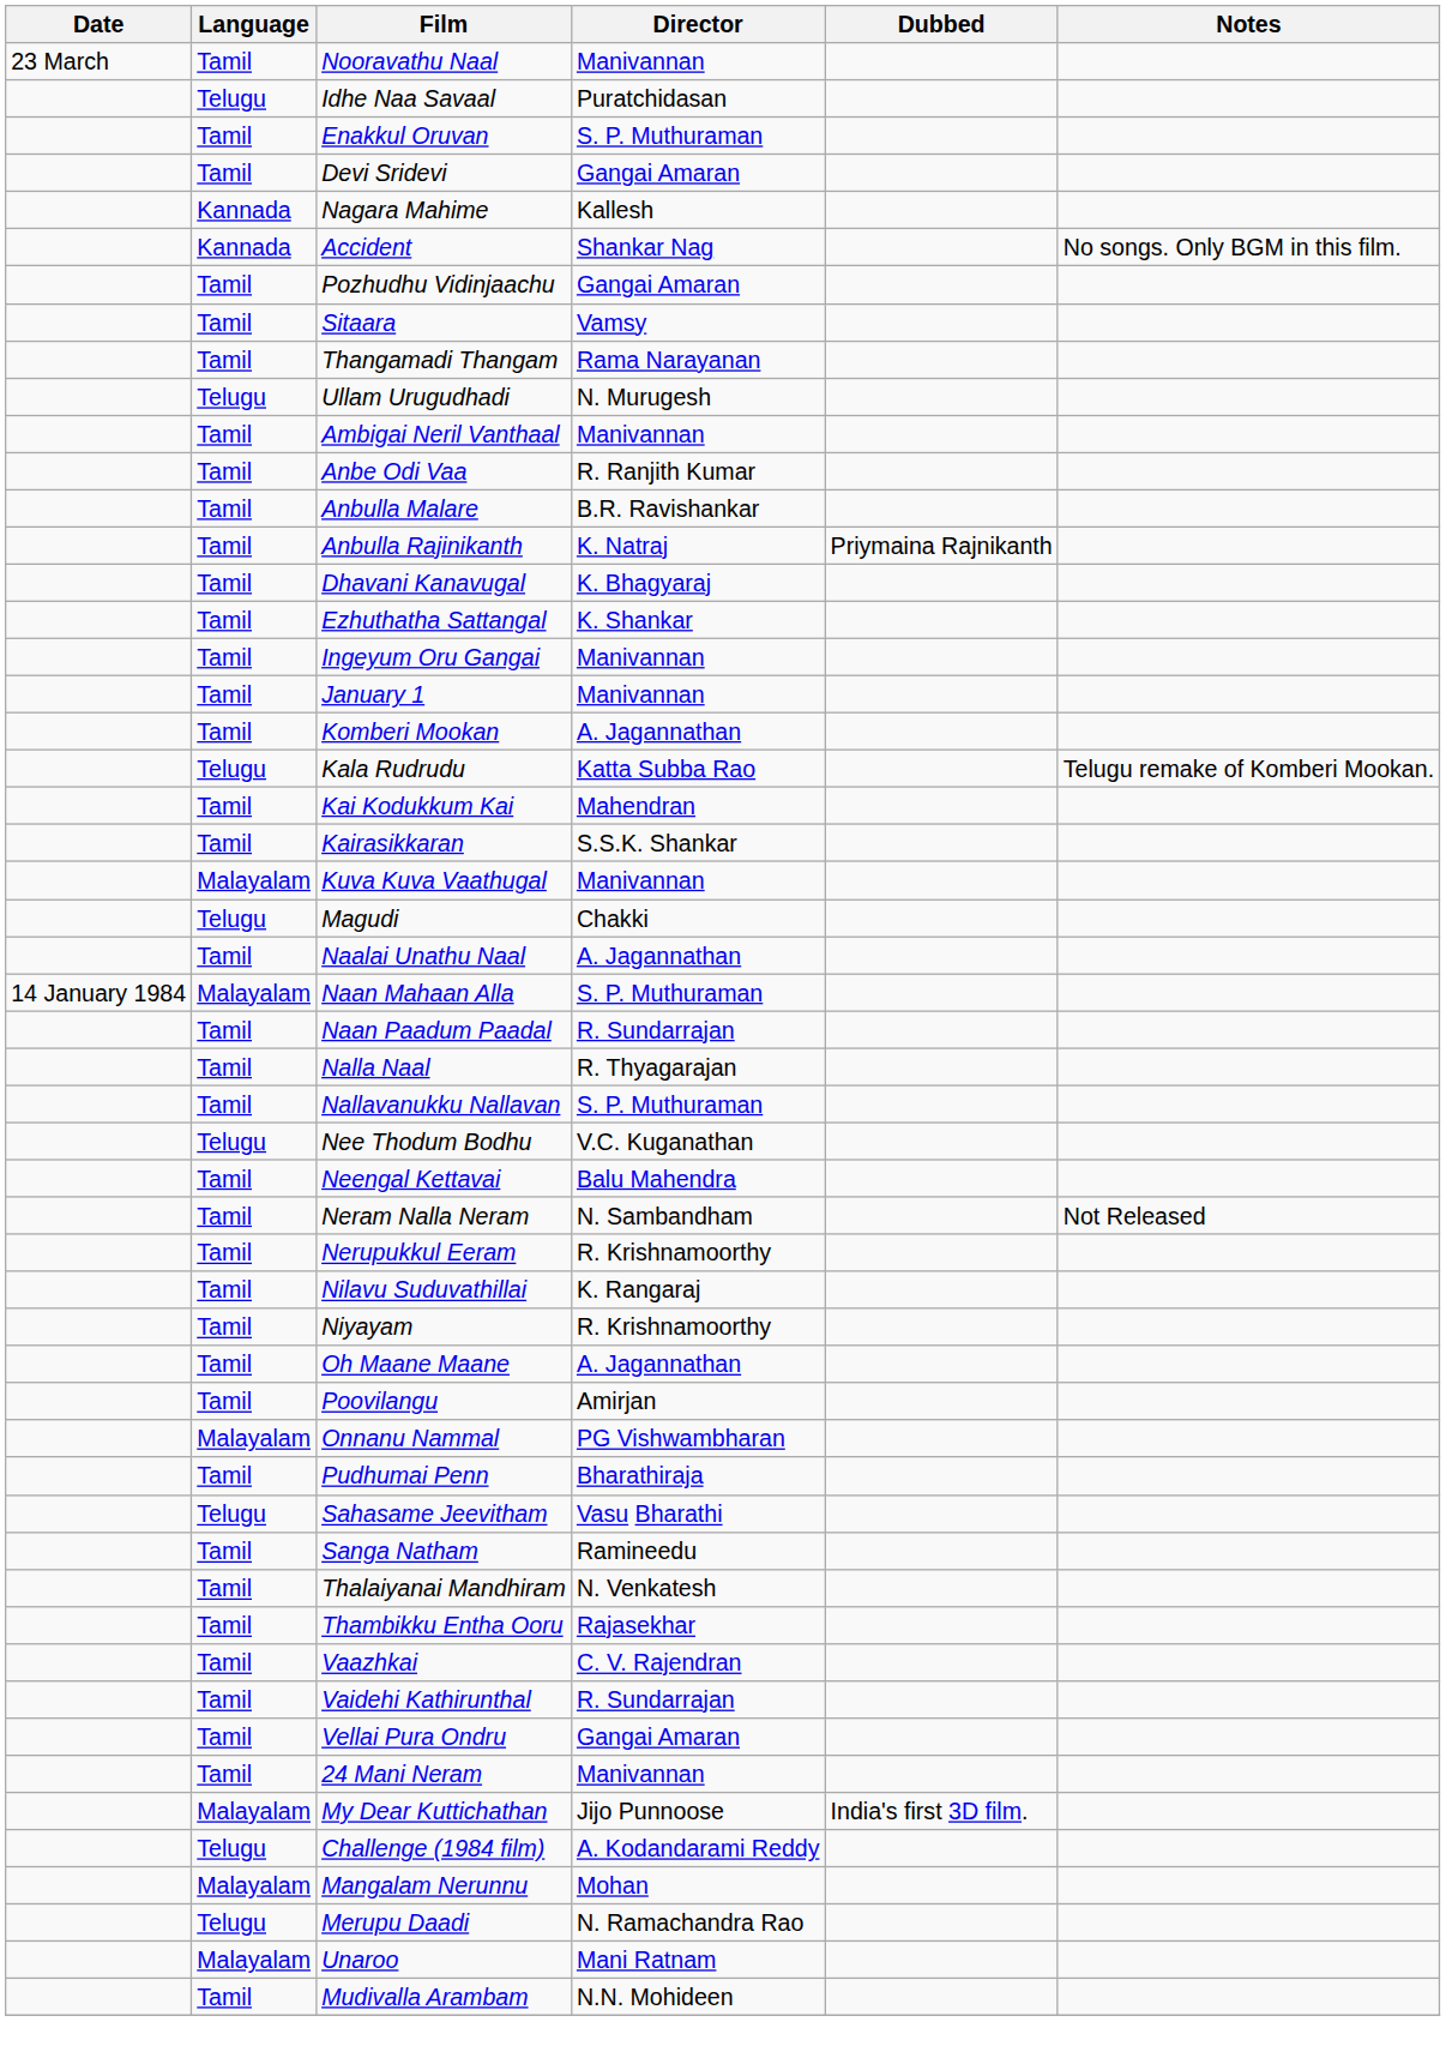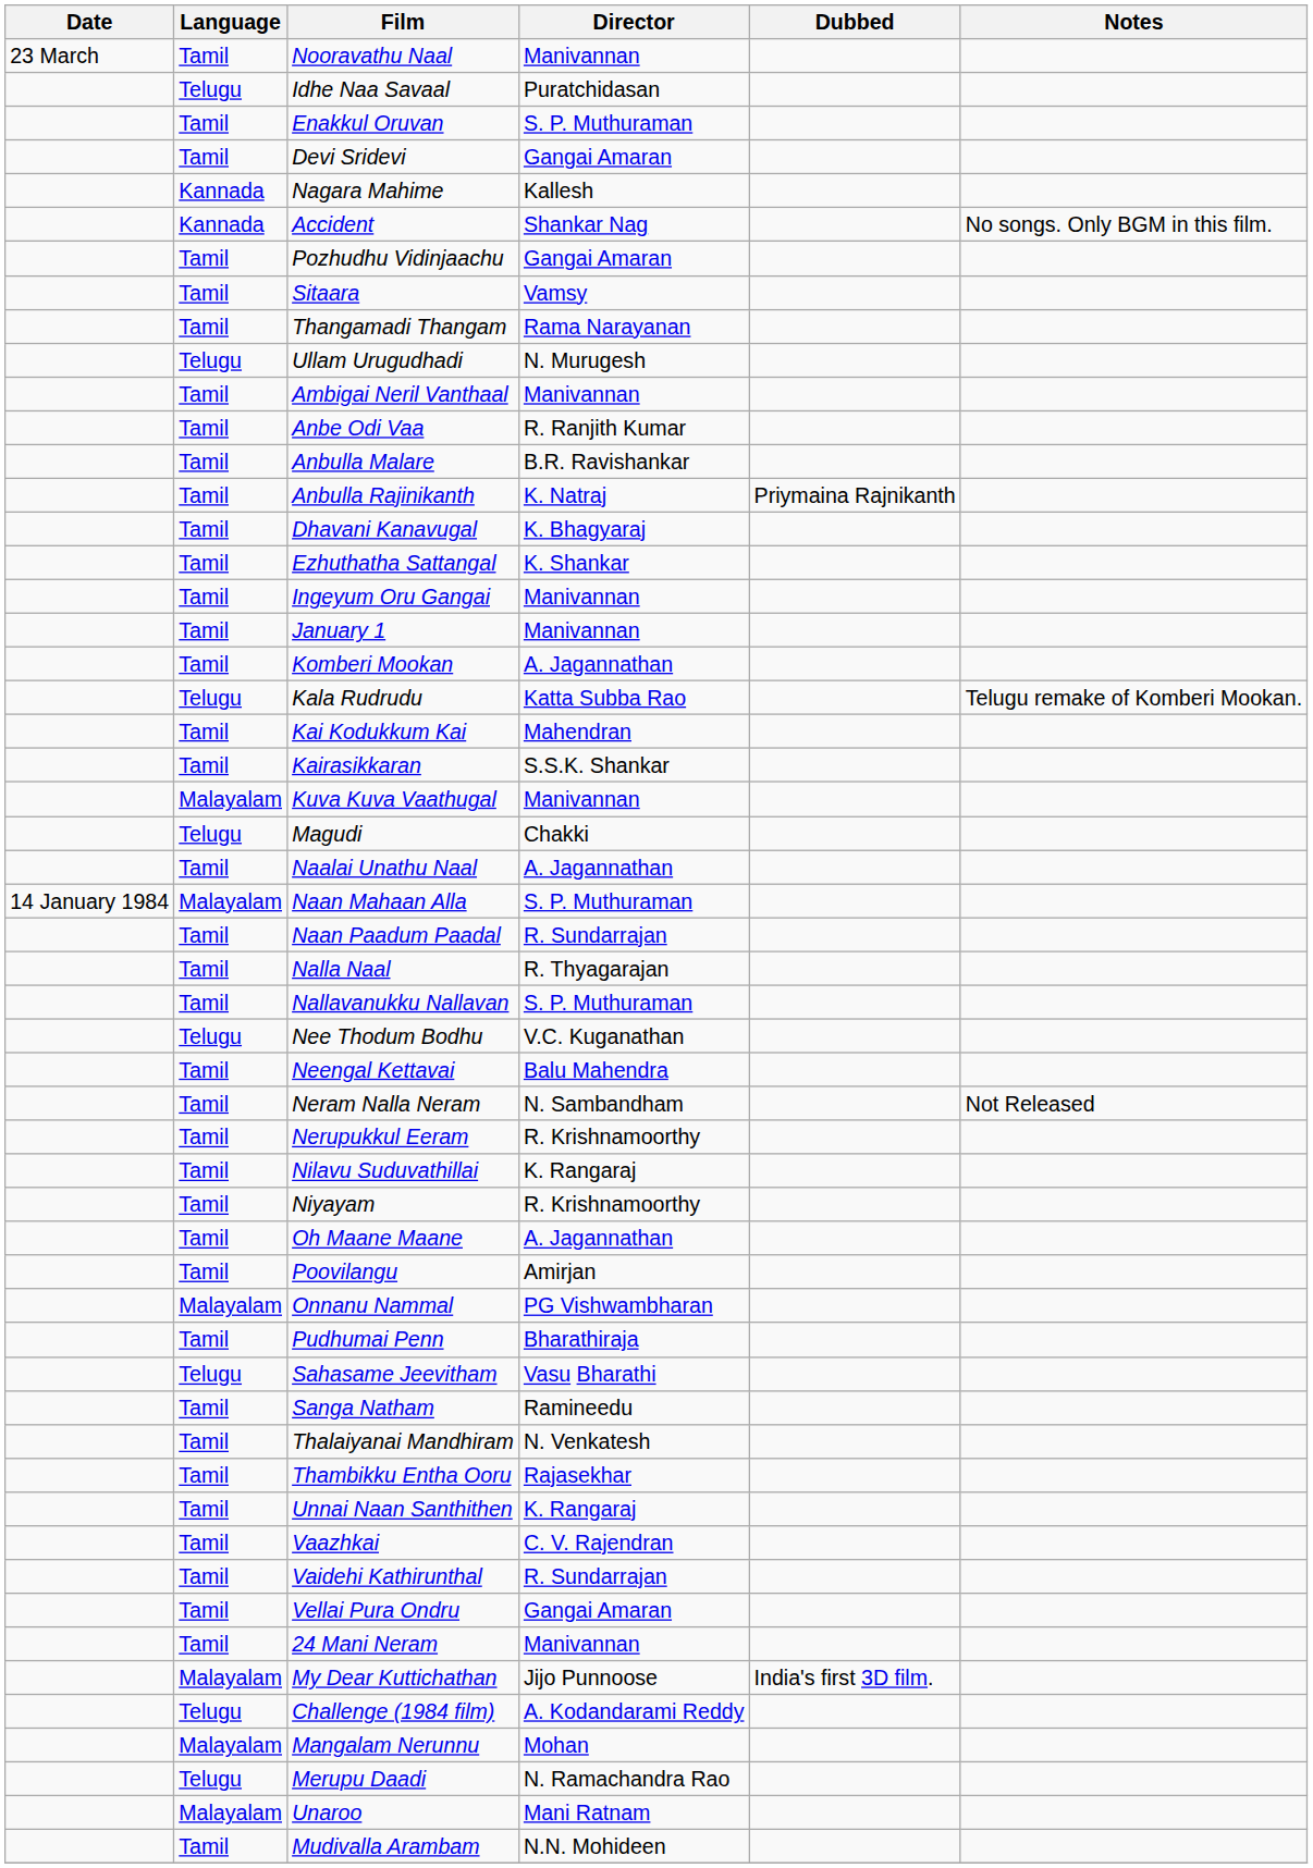 <table class="wikitable sortable" style="font-size:95%;">
 <tr>
 <th>Date</th>
 <th>Language</th>
 <th>Film</th>
 <th>Director</th>
 <th>Dubbed</th>
 <th>Notes</th>
 </tr>
 <tr>
 <td>23 March</td>
 <td><a href='#'>Tamil</a></td>
 <td><em><a href='#'>Nooravathu Naal</a></em></td>
 <td><a href='#'>Manivannan</a></td>
 <td></td>
 <td></td>
 </tr>
 <tr>
 <td></td>
 <td><a href='#'>Telugu</a></td>
 <td><em>Idhe Naa Savaal</em></td>
 <td>Puratchidasan</td>
 <td></td>
 <td></td>
 </tr>
 <tr>
 <td></td>
 <td><a href='#'>Tamil</a></td>
 <td><em><a href='#'>Enakkul Oruvan</a></em></td>
 <td><a href='#'>S. P. Muthuraman</a></td>
 <td></td>
 <td></td>
 </tr>
 <tr>
 <td></td>
 <td><a href='#'>Tamil</a></td>
 <td><em>Devi Sridevi</em></td>
 <td><a href='#'>Gangai Amaran</a></td>
 <td></td>
 <td></td>
 </tr>
 <tr>
 <td></td>
 <td><a href='#'>Kannada</a></td>
 <td><em>Nagara Mahime</em></td>
 <td>Kallesh</td>
 <td></td>
 <td></td>
 </tr>
 <tr>
 <td></td>
 <td><a href='#'>Kannada</a></td>
 <td><em><a href='#'>Accident</a></em></td>
 <td><a href='#'>Shankar Nag</a></td>
 <td></td>
 <td>No songs. Only BGM in this film.</td>
 </tr>
 <tr>
 <td></td>
 <td><a href='#'>Tamil</a></td>
 <td><em>Pozhudhu Vidinjaachu</em></td>
 <td><a href='#'>Gangai Amaran</a></td>
 <td></td>
 <td></td>
 </tr>
 <tr>
 <td></td>
 <td><a href='#'>Tamil</a></td>
 <td><em><a href='#'>Sitaara</a></em></td>
 <td><a href='#'>Vamsy</a></td>
 <td></td>
 <td></td>
 </tr>
 <tr>
 <td></td>
 <td><a href='#'>Tamil</a></td>
 <td><em>Thangamadi Thangam</em></td>
 <td><a href='#'>Rama Narayanan</a></td>
 <td></td>
 <td></td>
 </tr>
 <tr>
 <td></td>
 <td><a href='#'>Telugu</a></td>
 <td><em>Ullam Urugudhadi</em></td>
 <td>N. Murugesh</td>
 <td></td>
 <td></td>
 </tr>
 <tr>
 <td></td>
 <td><a href='#'>Tamil</a></td>
 <td><em><a href='#'>Ambigai Neril Vanthaal</a></em></td>
 <td><a href='#'>Manivannan</a></td>
 <td></td>
 <td></td>
 </tr>
 <tr>
 <td></td>
 <td><a href='#'>Tamil</a></td>
 <td><em><a href='#'>Anbe Odi Vaa</a></em></td>
 <td>R. Ranjith Kumar</td>
 <td></td>
 <td></td>
 </tr>
 <tr>
 <td></td>
 <td><a href='#'>Tamil</a></td>
 <td><em><a href='#'>Anbulla Malare</a></em></td>
 <td>B.R. Ravishankar</td>
 <td></td>
 <td></td>
 </tr>
 <tr>
 <td></td>
 <td><a href='#'>Tamil</a></td>
 <td><em><a href='#'>Anbulla Rajinikanth</a></em></td>
 <td><a href='#'>K. Natraj</a></td>
 <td>Priymaina Rajnikanth</td>
 <td></td>
 </tr>
 <tr>
 <td></td>
 <td><a href='#'>Tamil</a></td>
 <td><em><a href='#'>Dhavani Kanavugal</a></em></td>
 <td><a href='#'>K. Bhagyaraj</a></td>
 <td></td>
 <td></td>
 </tr>
 <tr>
 <td></td>
 <td><a href='#'>Tamil</a></td>
 <td><em><a href='#'>Ezhuthatha Sattangal</a></em></td>
 <td><a href='#'>K. Shankar</a></td>
 <td></td>
 <td></td>
 </tr>
 <tr>
 <td></td>
 <td><a href='#'>Tamil</a></td>
 <td><em><a href='#'>Ingeyum Oru Gangai</a></em></td>
 <td><a href='#'>Manivannan</a></td>
 <td></td>
 <td></td>
 </tr>
 <tr>
 <td></td>
 <td><a href='#'>Tamil</a></td>
 <td><em><a href='#'>January 1</a></em></td>
 <td><a href='#'>Manivannan</a></td>
 <td></td>
 <td></td>
 </tr>
 <tr>
 <td></td>
 <td><a href='#'>Tamil</a></td>
 <td><em><a href='#'>Komberi Mookan</a></em></td>
 <td><a href='#'>A. Jagannathan</a></td>
 <td></td>
 <td></td>
 </tr>
 <tr>
 <td></td>
 <td><a href='#'>Telugu</a></td>
 <td><em>Kala Rudrudu</em></td>
 <td><a href='#'>Katta Subba Rao</a></td>
 <td></td>
 <td>Telugu remake of Komberi Mookan.</td>
 </tr>
 <tr>
 <td></td>
 <td><a href='#'>Tamil</a></td>
 <td><em><a href='#'>Kai Kodukkum Kai</a></em></td>
 <td><a href='#'>Mahendran</a></td>
 <td></td>
 <td></td>
 </tr>
 <tr>
 <td></td>
 <td><a href='#'>Tamil</a></td>
 <td><em><a href='#'>Kairasikkaran</a></em></td>
 <td>S.S.K. Shankar</td>
 <td></td>
 <td></td>
 </tr>
 <tr>
 <td></td>
 <td><a href='#'>Malayalam</a></td>
 <td><em><a href='#'>Kuva Kuva Vaathugal</a></em></td>
 <td><a href='#'>Manivannan</a></td>
 <td></td>
 <td></td>
 </tr>
 <tr>
 <td></td>
 <td><a href='#'>Telugu</a></td>
 <td><em>Magudi</em></td>
 <td>Chakki</td>
 <td></td>
 <td></td>
 </tr>
 <tr>
 <td></td>
 <td><a href='#'>Tamil</a></td>
 <td><em><a href='#'>Naalai Unathu Naal</a></em></td>
 <td><a href='#'>A. Jagannathan</a></td>
 <td></td>
 <td></td>
 </tr>
 <tr>
 <td>14 January 1984</td>
 <td><a href='#'>Malayalam</a></td>
 <td><em><a href='#'>Naan Mahaan Alla</a></em></td>
 <td><a href='#'>S. P. Muthuraman</a></td>
 <td></td>
 <td></td>
 </tr>
 <tr>
 <td></td>
 <td><a href='#'>Tamil</a></td>
 <td><em><a href='#'>Naan Paadum Paadal</a></em></td>
 <td><a href='#'>R. Sundarrajan</a></td>
 <td></td>
 <td></td>
 </tr>
 <tr>
 <td></td>
 <td><a href='#'>Tamil</a></td>
 <td><em><a href='#'>Nalla Naal</a></em></td>
 <td>R. Thyagarajan</td>
 <td></td>
 <td></td>
 </tr>
 <tr>
 <td></td>
 <td><a href='#'>Tamil</a></td>
 <td><em><a href='#'>Nallavanukku Nallavan</a></em></td>
 <td><a href='#'>S. P. Muthuraman</a></td>
 <td></td>
 <td></td>
 </tr>
 <tr>
 <td></td>
 <td><a href='#'>Telugu</a></td>
 <td><em>Nee Thodum Bodhu</em></td>
 <td>V.C. Kuganathan</td>
 <td></td>
 <td></td>
 </tr>
 <tr>
 <td></td>
 <td><a href='#'>Tamil</a></td>
 <td><em><a href='#'>Neengal Kettavai</a></em></td>
 <td><a href='#'>Balu Mahendra</a></td>
 <td></td>
 <td></td>
 </tr>
 <tr>
 <td></td>
 <td><a href='#'>Tamil</a></td>
 <td><em>Neram Nalla Neram</em></td>
 <td>N. Sambandham</td>
 <td></td>
 <td>Not Released</td>
 </tr>
 <tr>
 <td></td>
 <td><a href='#'>Tamil</a></td>
 <td><em><a href='#'>Nerupukkul Eeram</a></em></td>
 <td>R. Krishnamoorthy</td>
 <td></td>
 <td></td>
 </tr>
 <tr>
 <td></td>
 <td><a href='#'>Tamil</a></td>
 <td><em><a href='#'>Nilavu Suduvathillai</a></em></td>
 <td>K. Rangaraj</td>
 <td></td>
 <td></td>
 </tr>
 <tr>
 <td></td>
 <td><a href='#'>Tamil</a></td>
 <td><em>Niyayam</em></td>
 <td>R. Krishnamoorthy</td>
 <td></td>
 <td></td>
 </tr>
 <tr>
 <td></td>
 <td><a href='#'>Tamil</a></td>
 <td><em><a href='#'>Oh Maane Maane</a></em></td>
 <td><a href='#'>A. Jagannathan</a></td>
 <td></td>
 <td></td>
 </tr>
 <tr>
 <td></td>
 <td><a href='#'>Tamil</a></td>
 <td><em><a href='#'>Poovilangu</a></em></td>
 <td>Amirjan</td>
 <td></td>
 <td></td>
 </tr>
 <tr>
 <td></td>
 <td><a href='#'>Malayalam</a></td>
 <td><em><a href='#'>Onnanu Nammal</a></em></td>
 <td><a href='#'>PG Vishwambharan</a></td>
 <td></td>
 <td></td>
 </tr>
 <tr>
 <td></td>
 <td><a href='#'>Tamil</a></td>
 <td><em><a href='#'>Pudhumai Penn</a></em></td>
 <td><a href='#'>Bharathiraja</a></td>
 <td></td>
 <td></td>
 </tr>
 <tr>
 <td></td>
 <td><a href='#'>Telugu</a></td>
 <td><em><a href='#'>Sahasame Jeevitham</a></em></td>
 <td><a href='#'>Vasu</a> <a href='#'>Bharathi</a></td>
 <td></td>
 <td></td>
 </tr>
 <tr>
 <td></td>
 <td><a href='#'>Tamil</a></td>
 <td><em><a href='#'>Sanga Natham</a></em></td>
 <td>Ramineedu</td>
 <td></td>
 <td></td>
 </tr>
 <tr>
 <td></td>
 <td><a href='#'>Tamil</a></td>
 <td><em>Thalaiyanai Mandhiram</em></td>
 <td>N. Venkatesh</td>
 <td></td>
 <td></td>
 </tr>
 <tr>
 <td></td>
 <td><a href='#'>Tamil</a></td>
 <td><em><a href='#'>Thambikku Entha Ooru</a></em></td>
 <td><a href='#'>Rajasekhar</a></td>
 <td></td>
 <td></td>
 </tr>
 <tr>
 <td></td>
 <td><a href='#'>Tamil</a></td>
+<td><em><a href='#'>Unnai Naan Santhithen</a></em></td>
+<td><a href='#'>K. Rangaraj</a></td>
+<td></td>
+<td></td>
+</tr>
+<tr>
+<td></td>
+<td><a href='#'>Tamil</a></td>
 <td><em><a href='#'>Vaazhkai</a></em></td>
 <td><a href='#'>C. V. Rajendran</a></td>
 <td></td>
 <td></td>
 </tr>
 <tr>
 <td></td>
 <td><a href='#'>Tamil</a></td>
 <td><em><a href='#'>Vaidehi Kathirunthal</a></em></td>
 <td><a href='#'>R. Sundarrajan</a></td>
 <td></td>
 <td></td>
 </tr>
 <tr>
 <td></td>
 <td><a href='#'>Tamil</a></td>
 <td><em><a href='#'>Vellai Pura Ondru</a></em></td>
 <td><a href='#'>Gangai Amaran</a></td>
 <td></td>
 <td></td>
 </tr>
 <tr>
 <td></td>
 <td><a href='#'>Tamil</a></td>
 <td><em><a href='#'>24 Mani Neram</a></em></td>
 <td><a href='#'>Manivannan</a></td>
 <td></td>
 <td></td>
 </tr>
 <tr>
 <td></td>
 <td><a href='#'>Malayalam</a></td>
 <td><em><a href='#'>My Dear Kuttichathan</a></em></td>
 <td>Jijo Punnoose</td>
 <td>India's first <a href='#'>3D film</a>.</td>
 <td></td>
 </tr>
 <tr>
 <td></td>
 <td><a href='#'>Telugu</a></td>
 <td><em><a href='#'>Challenge (1984 film)</a></em></td>
 <td><a href='#'>A. Kodandarami Reddy</a></td>
 <td></td>
 <td></td>
 </tr>
 <tr>
 <td></td>
 <td><a href='#'>Malayalam</a></td>
 <td><em><a href='#'>Mangalam Nerunnu</a></em></td>
 <td><a href='#'>Mohan</a></td>
 <td></td>
 <td></td>
 </tr>
 <tr>
 <td></td>
 <td><a href='#'>Telugu</a></td>
 <td><em><a href='#'>Merupu Daadi</a></em></td>
 <td>N. Ramachandra Rao</td>
 <td></td>
 <td></td>
 </tr>
 <tr>
 <td></td>
 <td><a href='#'>Malayalam</a></td>
 <td><em><a href='#'>Unaroo</a></em></td>
 <td><a href='#'>Mani Ratnam</a></td>
 <td></td>
 <td></td>
 </tr>
 <tr>
 <td></td>
 <td><a href='#'>Tamil</a></td>
 <td><em><a href='#'>Mudivalla Arambam</a></em></td>
 <td>N.N. Mohideen</td>
 <td></td>
 <td></td>
 </tr>
 <tr>
 </tr>
 </table>
